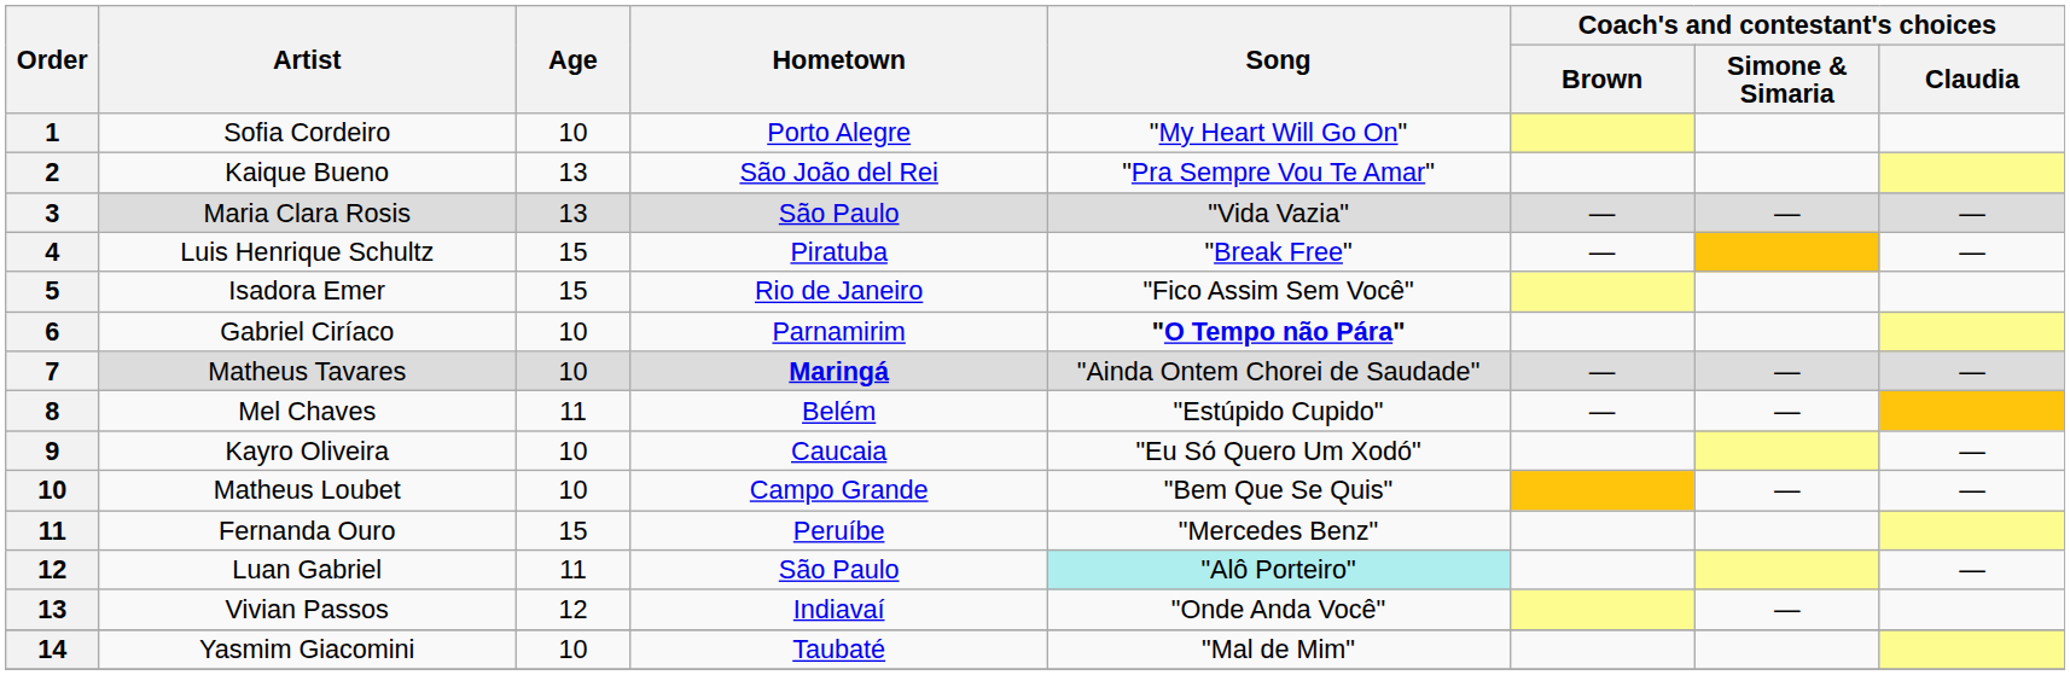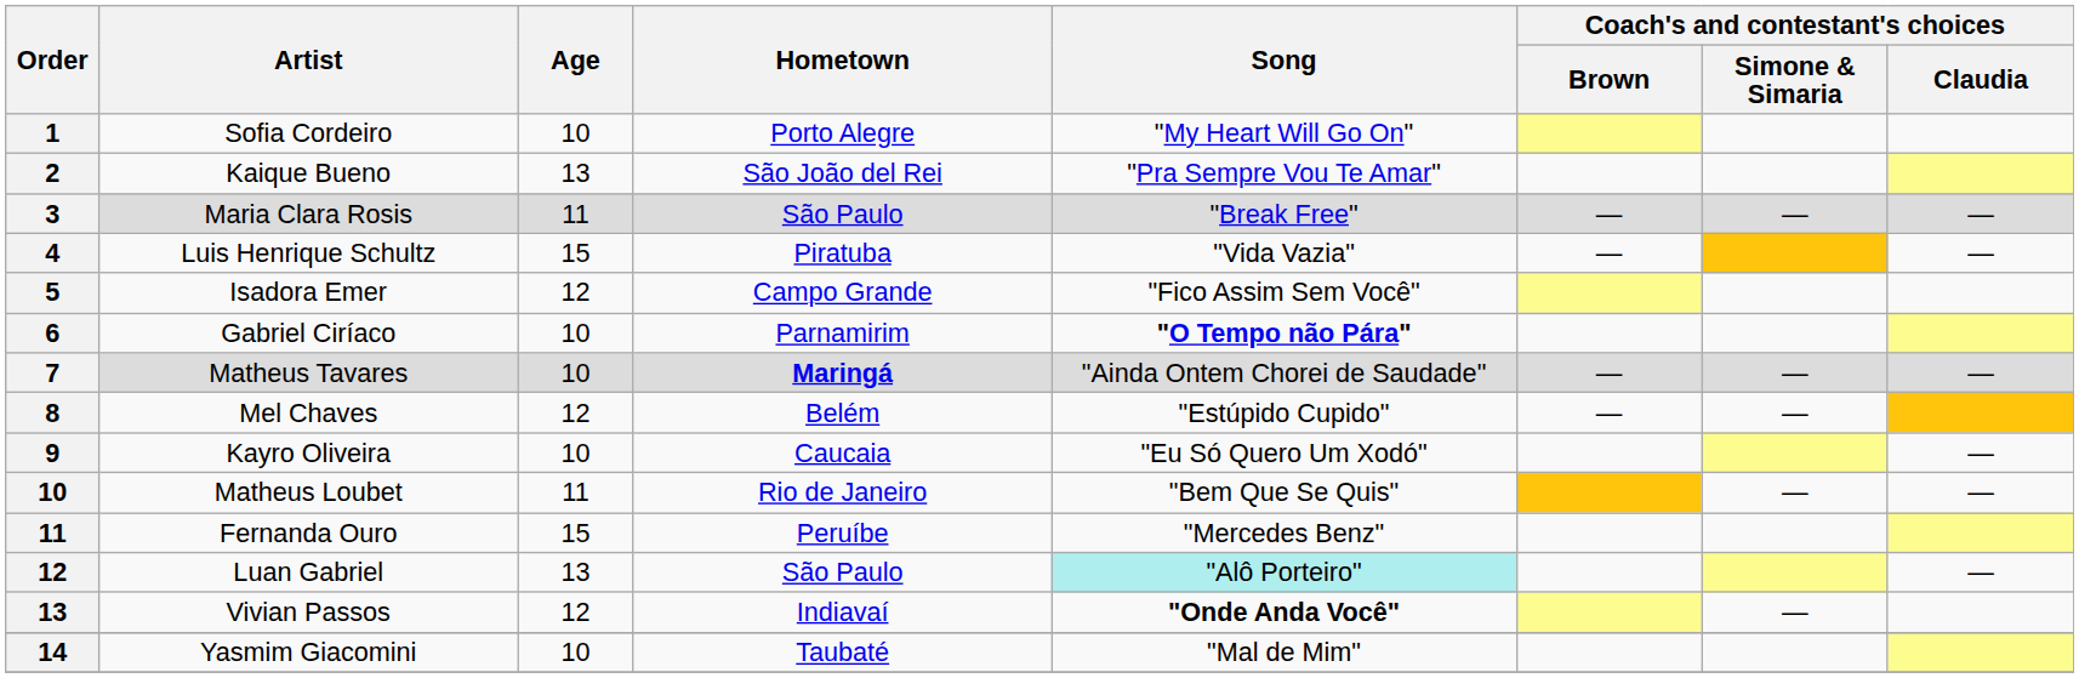 <table class="wikitable" style="text-align:center; line-height:17px; width:100%;">
 <tr>
 <th scope="col" rowspan=2 width="04%">Order</th>
 <th scope="col" rowspan=2 width="18%">Artist</th>
 <th scope="col" rowspan=2 width="05%">Age</th>
 <th scope="col" rowspan=2 width="18%">Hometown</th>
 <th scope="col" rowspan=2 width="20%">Song</th>
 <th scope="col" colspan=3 width="24%">Coach's and contestant's choices</th>
 </tr>
 <tr>
 <th width="08%">Brown</th>
 <th width="08%">Simone & Simaria</th>
 <th width="08%">Claudia</th>
 </tr>
 <tr>
 <th>1</th>
 <td>Sofia Cordeiro</td>
 <td>10</td>
 <td><a href='#'>Porto Alegre</a></td>
 <td>"<a href='#'>My Heart Will Go On</a>"</td>
 <td bgcolor=FDFC8F><strong></strong></td>
 <td><strong></strong></td>
 <td><strong></strong></td>
 </tr>
 <tr>
 <th>2</th>
 <td>Kaique Bueno</td>
 <td>13</td>
 <td><a href='#'>São João del Rei</a></td>
 <td>"<a href='#'>Pra Sempre Vou Te Amar</a>"</td>
 <td><strong></strong></td>
 <td><strong></strong></td>
 <td bgcolor=FDFC8F><strong></strong></td>
 </tr>
 <tr bgcolor=DCDCDC>
 <th>3</th>
 <td>Maria Clara Rosis</td>
-<td>13</td>
+<td>11</td>
 <td><a href='#'>São Paulo</a></td>
-<td>"Vida Vazia"</td>
+<td>"<a href='#'>Break Free</a>"</td>
 <td>—</td>
 <td>—</td>
 <td>—</td>
 </tr>
 <tr>
 <th>4</th>
 <td>Luis Henrique Schultz</td>
 <td>15</td>
 <td><a href='#'>Piratuba</a></td>
-<td>"<a href='#'>Break Free</a>"</td>
+<td>"Vida Vazia"</td>
 <td>—</td>
 <td bgcolor=FFC40C><strong></strong></td>
 <td>—</td>
 </tr>
 <tr>
 <th>5</th>
 <td>Isadora Emer</td>
-<td>15</td>
-<td><a href='#'>Rio de Janeiro</a></td>
+<td>12</td>
+<td><a href='#'>Campo Grande</a></td>
 <td>"Fico Assim Sem Você"</td>
 <td bgcolor=FDFC8F><strong></strong></td>
 <td><strong></strong></td>
 <td><strong></strong></td>
 </tr>
 <tr>
 <th>6</th>
 <td>Gabriel Ciríaco</td>
 <td>10</td>
 <td><a href='#'>Parnamirim</a></td>
 <td><strong>"<a href='#'>O Tempo não Pára</a>"</strong></td>
 <td><strong></strong></td>
 <td><strong></strong></td>
 <td bgcolor=FDFC8F><strong></strong></td>
 </tr>
 <tr bgcolor=DCDCDC>
 <th>7</th>
 <td>Matheus Tavares</td>
 <td>10</td>
 <td><strong><a href='#'>Maringá</a></strong></td>
 <td>"Ainda Ontem Chorei de Saudade"</td>
 <td>—</td>
 <td>—</td>
 <td>—</td>
 </tr>
 <tr>
 <th>8</th>
 <td>Mel Chaves</td>
-<td>11</td>
+<td>12</td>
 <td><a href='#'>Belém</a></td>
 <td>"Estúpido Cupido"</td>
 <td>—</td>
 <td>—</td>
 <td bgcolor=FFC40C><strong></strong></td>
 </tr>
 <tr>
 <th>9</th>
 <td>Kayro Oliveira</td>
 <td>10</td>
 <td><a href='#'>Caucaia</a></td>
 <td>"Eu Só Quero Um Xodó"</td>
 <td><strong></strong></td>
 <td bgcolor=FDFC8F><strong></strong></td>
 <td>—</td>
 </tr>
 <tr>
 <th>10</th>
 <td>Matheus Loubet</td>
-<td>10</td>
-<td><a href='#'>Campo Grande</a></td>
+<td>11</td>
+<td><a href='#'>Rio de Janeiro</a></td>
 <td>"Bem Que Se Quis"</td>
 <td bgcolor=FFC40C><strong></strong></td>
 <td>—</td>
 <td>—</td>
 </tr>
 <tr>
 <th>11</th>
 <td>Fernanda Ouro</td>
 <td>15</td>
 <td><a href='#'>Peruíbe</a></td>
 <td>"Mercedes Benz"</td>
 <td><strong></strong></td>
 <td><strong></strong></td>
 <td bgcolor=FDFC8F><strong></strong></td>
 </tr>
 <tr>
 <th>12</th>
 <td>Luan Gabriel</td>
-<td>11</td>
+<td>13</td>
 <td><a href='#'>São Paulo</a></td>
 <td style="background: paleturquoise;">"Alô Porteiro"</td>
 <td><strong></strong></td>
 <td bgcolor=FDFC8F><strong></strong></td>
 <td>—</td>
 </tr>
 <tr>
 <th>13</th>
 <td>Vivian Passos</td>
 <td>12</td>
 <td><a href='#'>Indiavaí</a></td>
-<td>"Onde Anda Você"</td>
+<td><strong>"Onde Anda Você"</strong></td>
 <td bgcolor=FDFC8F><strong></strong></td>
 <td>—</td>
 <td><strong></strong></td>
 </tr>
 <tr>
 </tr>
 <tr>
 <th>14</th>
 <td>Yasmim Giacomini</td>
 <td>10</td>
 <td><a href='#'>Taubaté</a></td>
 <td>"Mal de Mim"</td>
 <td><strong></strong></td>
 <td><strong></strong></td>
 <td bgcolor=FDFC8F><strong></strong></td>
 </tr>
 <tr>
 </tr>
 </table>
